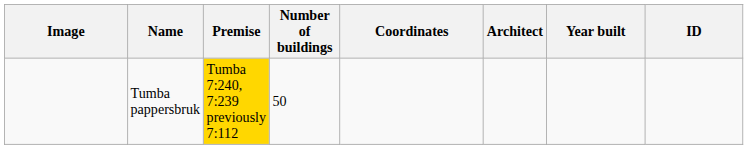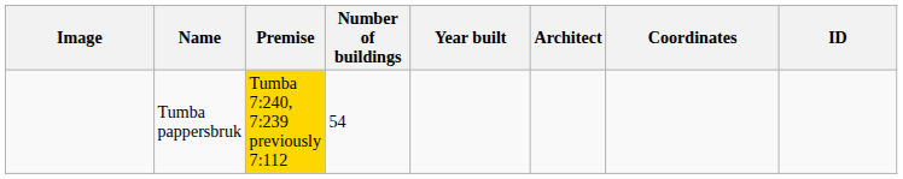 <table class="wikitable" width="95%">
 <tr>
 <th width="150">Image</th>
 <th>Name</th>
 <th>Premise</th>
 <th width="75">Number of<br>buildings</th>
+<th width="120">Year built</th>
+<th>Architect</th>
 <th width="170">Coordinates</th>
-<th>Architect</th>
-<th width="120">Year built</th>
 <th width="120">ID</th>
 </tr>
 <tr>
 <td></td>
 <td>Tumba pappersbruk</td>
 <td style="background: gold;">Tumba 7:240, 7:239<br>previously 7:112</td>
-<td>50</td>
+<td>54</td>
 <td></td>
 <td></td>
 <td></td>
 <td></td>
 </tr>
 </table>
